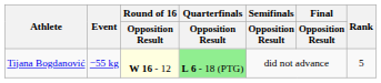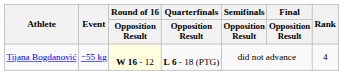 <table class="wikitable" style="font-size:90%;">
 <tr>
 <th rowspan=2>Athlete</th>
 <th rowspan=2>Event</th>
 <th>Round of 16</th>
 <th>Quarterfinals</th>
 <th>Semifinals</th>
 <th>Final</th>
 <th rowspan=2>Rank</th>
 </tr>
 <tr style="font-size:95%">
 <th>Opposition<br>Result</th>
 <th>Opposition<br>Result</th>
 <th>Opposition<br>Result</th>
 <th>Opposition<br>Result</th>
 </tr>
 <tr align=center>
 <td align=left><a href='#'>Tijana Bogdanović</a></td>
 <td align=left><a href='#'>−55 kg</a></td>
 <td style="background: lightyellow;"><br><strong>W</strong> <strong>16</strong> - 12</td>
-<td style="background: lightgreen;"><br><strong>L</strong> <strong>6</strong> - 18 (PTG)</td>
+<td><br><strong>L</strong> <strong>6</strong> - 18 (PTG)</td>
 <td Colspan=2>did not advance</td>
-<td>5</td>
+<td>4</td>
 </tr>
 </table>
